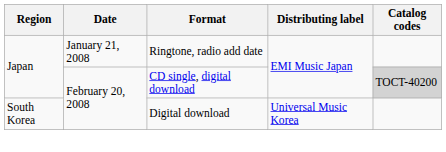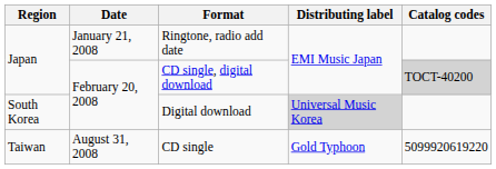 <table class="wikitable">
 <tr>
 <th>Region</th>
 <th>Date</th>
 <th>Format</th>
 <th>Distributing label</th>
 <th>Catalog codes</th>
 </tr>
 <tr>
 <td rowspan="2">Japan</td>
 <td>January 21, 2008</td>
 <td>Ringtone, radio add date</td>
 <td rowspan="2"><a href='#'>EMI Music Japan</a></td>
 <td></td>
 </tr>
 <tr>
 <td rowspan="2">February 20, 2008</td>
 <td><a href='#'>CD single</a>, <a href='#'>digital download</a></td>
 <td style="background: lightgrey;">TOCT-40200</td>
 </tr>
 <tr>
 <td>South Korea</td>
 <td>Digital download</td>
-<td><a href='#'>Universal Music Korea</a></td>
+<td style="background: lightgrey;"><a href='#'>Universal Music Korea</a></td>
 <td></td>
 </tr>
+<tr>
+<td>Taiwan</td>
+<td>August 31, 2008</td>
+<td>CD single</td>
+<td><a href='#'>Gold Typhoon</a></td>
+<td>5099920619220</td>
+</tr>
 </table>
